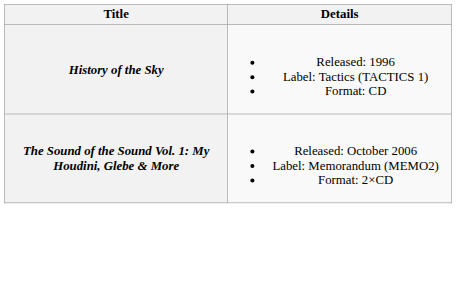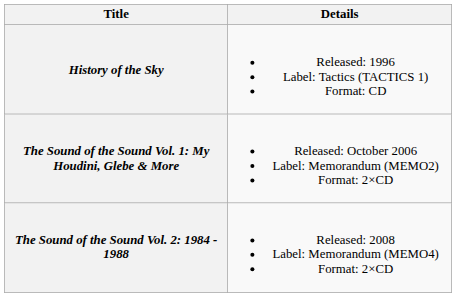 <table class="wikitable plainrowheaders" style="text-align:center;" border="1">
 <tr>
 <th scope="col" style="width:17em;">Title</th>
 <th scope="col" style="width:17em;">Details</th>
 </tr>
 <tr>
 <th scope="row"><em>History of the Sky</em></th>
 <td><br><ul><li>Released: 1996</li><li>Label: Tactics (TACTICS 1)</li><li>Format: CD</li></ul></td>
 </tr>
 <tr>
 <th scope="row"><em>The Sound of the Sound Vol. 1: My Houdini, Glebe & More</em></th>
 <td><br><ul><li>Released: October 2006</li><li>Label: Memorandum (MEMO2)</li><li>Format: 2×CD</li></ul></td>
 </tr>
+<tr>
+<th scope="row"><em>The Sound of the Sound Vol. 2: 1984 - 1988</em></th>
+<td><br><ul><li>Released: 2008</li><li>Label: Memorandum (MEMO4)</li><li>Format: 2×CD</li></ul></td>
+</tr>
 </table>
